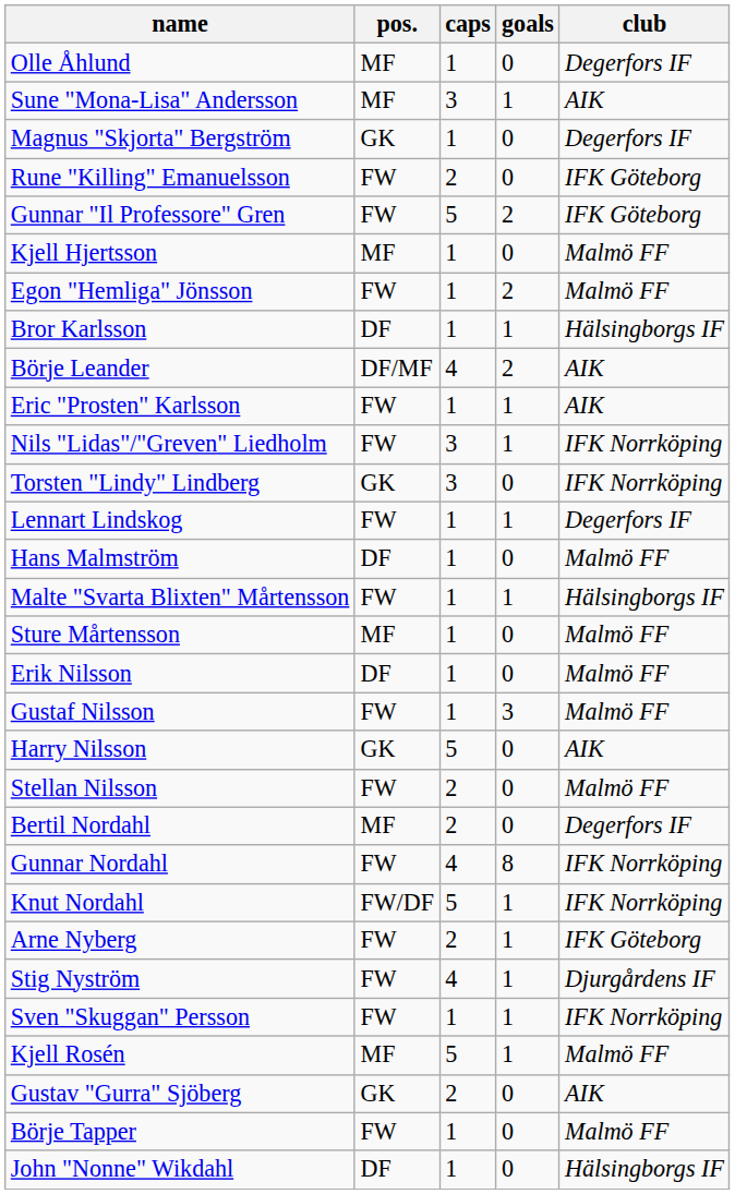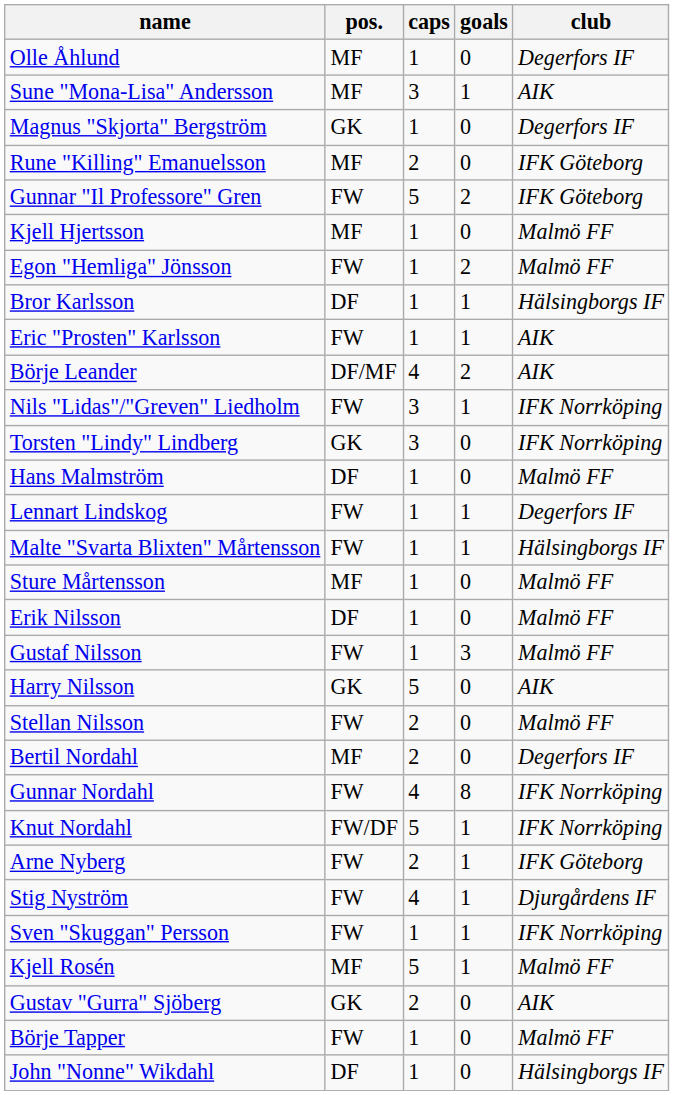 <table class="wikitable" border="1">
 <tr>
 <th>name</th>
 <th>pos.</th>
 <th>caps</th>
 <th>goals</th>
 <th>club</th>
 </tr>
 <tr>
 <td><a href='#'>Olle Åhlund</a></td>
 <td>MF</td>
 <td>1</td>
 <td>0</td>
 <td><em>Degerfors IF</em></td>
 </tr>
 <tr>
 <td><a href='#'>Sune "Mona-Lisa" Andersson</a></td>
 <td>MF</td>
 <td>3</td>
 <td>1</td>
 <td><em>AIK</em></td>
 </tr>
 <tr>
 <td><a href='#'>Magnus "Skjorta" Bergström</a></td>
 <td>GK</td>
 <td>1</td>
 <td>0</td>
 <td><em>Degerfors IF</em></td>
 </tr>
 <tr>
 <td><a href='#'>Rune "Killing" Emanuelsson</a></td>
-<td>FW</td>
+<td>MF</td>
 <td>2</td>
 <td>0</td>
 <td><em>IFK Göteborg</em></td>
 </tr>
 <tr>
 <td><a href='#'>Gunnar "Il Professore" Gren</a></td>
 <td>FW</td>
 <td>5</td>
 <td>2</td>
 <td><em>IFK Göteborg</em></td>
 </tr>
 <tr>
 <td><a href='#'>Kjell Hjertsson</a></td>
 <td>MF</td>
 <td>1</td>
 <td>0</td>
 <td><em>Malmö FF</em></td>
 </tr>
 <tr>
 <td><a href='#'>Egon "Hemliga" Jönsson</a></td>
 <td>FW</td>
 <td>1</td>
 <td>2</td>
 <td><em>Malmö FF</em></td>
 </tr>
 <tr>
 <td><a href='#'>Bror Karlsson</a></td>
 <td>DF</td>
 <td>1</td>
 <td>1</td>
 <td><em>Hälsingborgs IF</em></td>
 </tr>
 <tr>
+<td><a href='#'>Eric "Prosten" Karlsson</a></td>
+<td>FW</td>
+<td>1</td>
+<td>1</td>
+<td><em>AIK</em></td>
+</tr>
+<tr>
 <td><a href='#'>Börje Leander</a></td>
 <td>DF/MF</td>
 <td>4</td>
 <td>2</td>
-<td><em>AIK</em></td>
-</tr>
-<tr>
-<td><a href='#'>Eric "Prosten" Karlsson</a></td>
-<td>FW</td>
-<td>1</td>
-<td>1</td>
 <td><em>AIK</em></td>
 </tr>
 <tr>
 <td><a href='#'>Nils "Lidas"/"Greven" Liedholm</a></td>
 <td>FW</td>
 <td>3</td>
 <td>1</td>
 <td><em>IFK Norrköping</em></td>
 </tr>
 <tr>
 <td><a href='#'>Torsten "Lindy" Lindberg</a></td>
 <td>GK</td>
 <td>3</td>
 <td>0</td>
 <td><em>IFK Norrköping</em></td>
 </tr>
 <tr>
+<td><a href='#'>Hans Malmström</a></td>
+<td>DF</td>
+<td>1</td>
+<td>0</td>
+<td><em>Malmö FF</em></td>
+</tr>
+<tr>
 <td><a href='#'>Lennart Lindskog</a></td>
 <td>FW</td>
 <td>1</td>
 <td>1</td>
 <td><em>Degerfors IF</em></td>
-</tr>
-<tr>
-<td><a href='#'>Hans Malmström</a></td>
-<td>DF</td>
-<td>1</td>
-<td>0</td>
-<td><em>Malmö FF</em></td>
 </tr>
 <tr>
 <td><a href='#'>Malte "Svarta Blixten" Mårtensson</a></td>
 <td>FW</td>
 <td>1</td>
 <td>1</td>
 <td><em>Hälsingborgs IF</em></td>
 </tr>
 <tr>
 <td><a href='#'>Sture Mårtensson</a></td>
 <td>MF</td>
 <td>1</td>
 <td>0</td>
 <td><em>Malmö FF</em></td>
 </tr>
 <tr>
 <td><a href='#'>Erik Nilsson</a></td>
 <td>DF</td>
 <td>1</td>
 <td>0</td>
 <td><em>Malmö FF</em></td>
 </tr>
 <tr>
 <td><a href='#'>Gustaf Nilsson</a></td>
 <td>FW</td>
 <td>1</td>
 <td>3</td>
 <td><em>Malmö FF</em></td>
 </tr>
 <tr>
 <td><a href='#'>Harry Nilsson</a></td>
 <td>GK</td>
 <td>5</td>
 <td>0</td>
 <td><em>AIK</em></td>
 </tr>
 <tr>
 <td><a href='#'>Stellan Nilsson</a></td>
 <td>FW</td>
 <td>2</td>
 <td>0</td>
 <td><em>Malmö FF</em></td>
 </tr>
 <tr>
 <td><a href='#'>Bertil Nordahl</a></td>
 <td>MF</td>
 <td>2</td>
 <td>0</td>
 <td><em>Degerfors IF</em></td>
 </tr>
 <tr>
 <td><a href='#'>Gunnar Nordahl</a></td>
 <td>FW</td>
 <td>4</td>
 <td>8</td>
 <td><em>IFK Norrköping</em></td>
 </tr>
 <tr>
 <td><a href='#'>Knut Nordahl</a></td>
 <td>FW/DF</td>
 <td>5</td>
 <td>1</td>
 <td><em>IFK Norrköping</em></td>
 </tr>
 <tr>
 <td><a href='#'>Arne Nyberg</a></td>
 <td>FW</td>
 <td>2</td>
 <td>1</td>
 <td><em>IFK Göteborg</em></td>
 </tr>
 <tr>
 <td><a href='#'>Stig Nyström</a></td>
 <td>FW</td>
 <td>4</td>
 <td>1</td>
 <td><em>Djurgårdens IF</em></td>
 </tr>
 <tr>
 <td><a href='#'>Sven "Skuggan" Persson</a></td>
 <td>FW</td>
 <td>1</td>
 <td>1</td>
 <td><em>IFK Norrköping</em></td>
 </tr>
 <tr>
 <td><a href='#'>Kjell Rosén</a></td>
 <td>MF</td>
 <td>5</td>
 <td>1</td>
 <td><em>Malmö FF</em></td>
 </tr>
 <tr>
 <td><a href='#'>Gustav "Gurra" Sjöberg</a></td>
 <td>GK</td>
 <td>2</td>
 <td>0</td>
 <td><em>AIK</em></td>
 </tr>
 <tr>
 <td><a href='#'>Börje Tapper</a></td>
 <td>FW</td>
 <td>1</td>
 <td>0</td>
 <td><em>Malmö FF</em></td>
 </tr>
 <tr>
 <td><a href='#'>John "Nonne" Wikdahl</a></td>
 <td>DF</td>
 <td>1</td>
 <td>0</td>
 <td><em>Hälsingborgs IF</em></td>
 </tr>
 </table>
